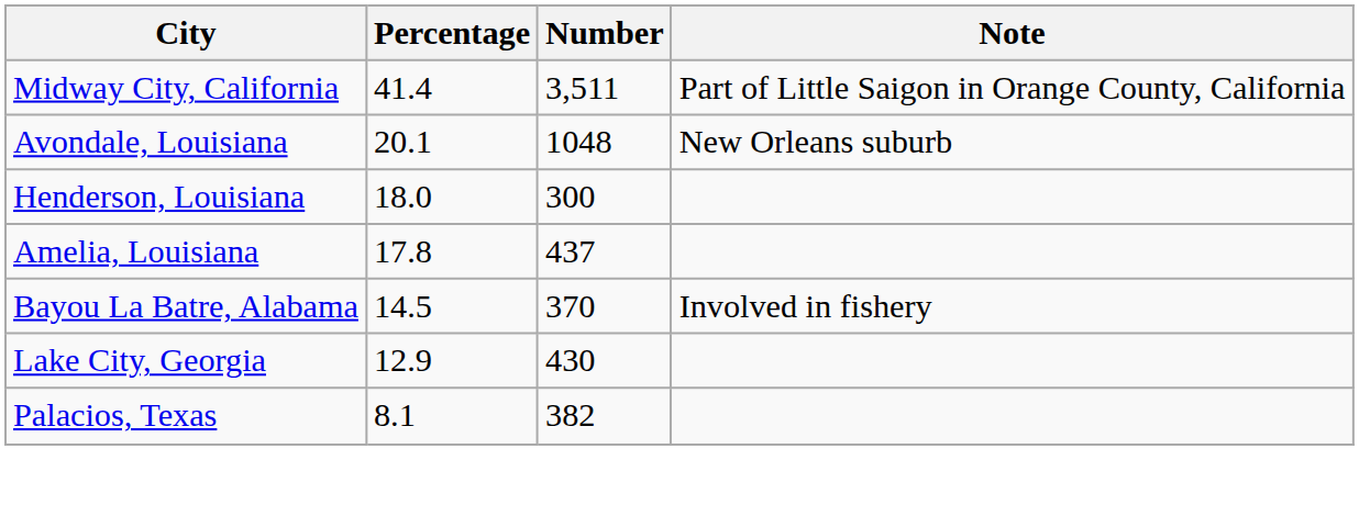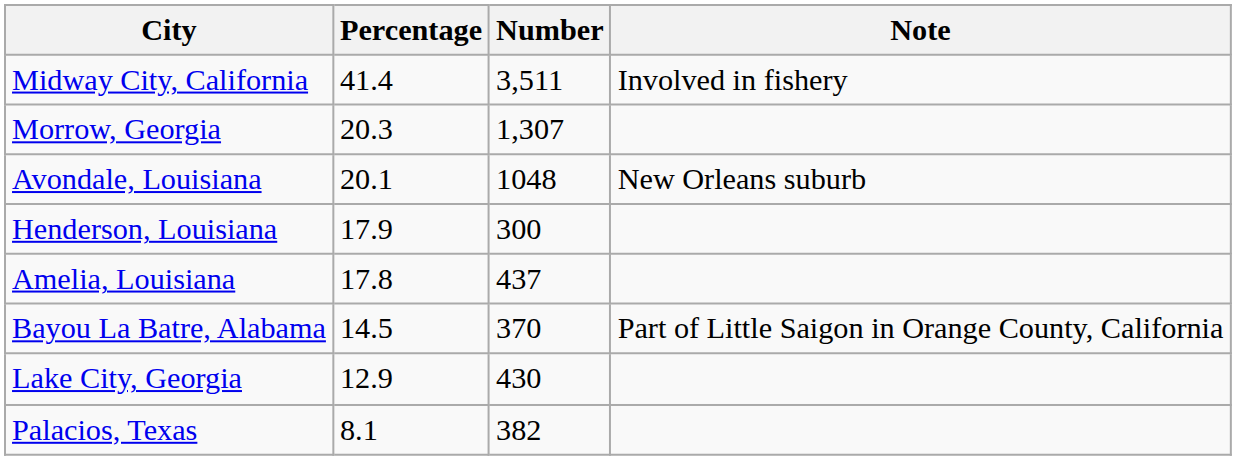 <table class="sort wikitable sortable" style="font-size: 95%">
 <tr>
 <th scope="col">City</th>
 <th scope="col">Percentage</th>
 <th scope="col">Number</th>
 <th scope="col" class="unsortable">Note</th>
 </tr>
 <tr>
 <td><a href='#'>Midway City, California</a></td>
 <td>41.4</td>
 <td>3,511</td>
-<td>Part of Little Saigon in Orange County, California</td>
+<td>Involved in fishery</td>
+</tr>
+<tr>
+<td><a href='#'>Morrow, Georgia</a></td>
+<td>20.3</td>
+<td>1,307</td>
+<td></td>
 </tr>
 <tr>
 <td><a href='#'>Avondale, Louisiana</a></td>
 <td>20.1</td>
 <td>1048</td>
 <td>New Orleans suburb</td>
 </tr>
 <tr>
 <td><a href='#'>Henderson, Louisiana</a></td>
-<td>18.0</td>
+<td>17.9</td>
 <td>300</td>
 <td></td>
 </tr>
 <tr>
 <td><a href='#'>Amelia, Louisiana</a></td>
 <td>17.8</td>
 <td>437</td>
 <td></td>
 </tr>
 <tr>
 <td><a href='#'>Bayou La Batre, Alabama</a></td>
 <td>14.5</td>
 <td>370</td>
-<td>Involved in fishery</td>
+<td>Part of Little Saigon in Orange County, California</td>
 </tr>
 <tr>
 <td><a href='#'>Lake City, Georgia</a></td>
 <td>12.9</td>
 <td>430</td>
 <td></td>
 </tr>
 <tr>
 <td><a href='#'>Palacios, Texas</a></td>
 <td>8.1</td>
 <td>382</td>
 <td></td>
 </tr>
 </table>
